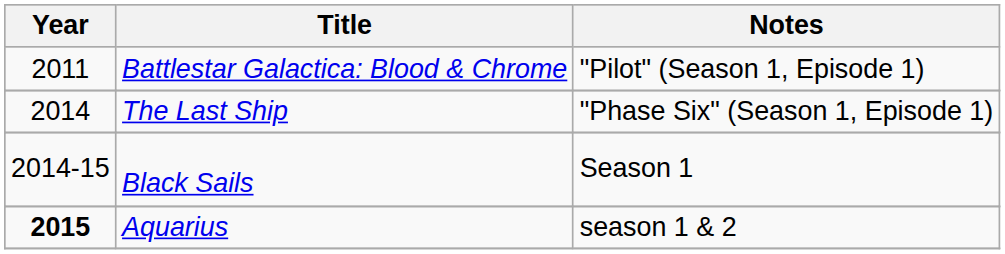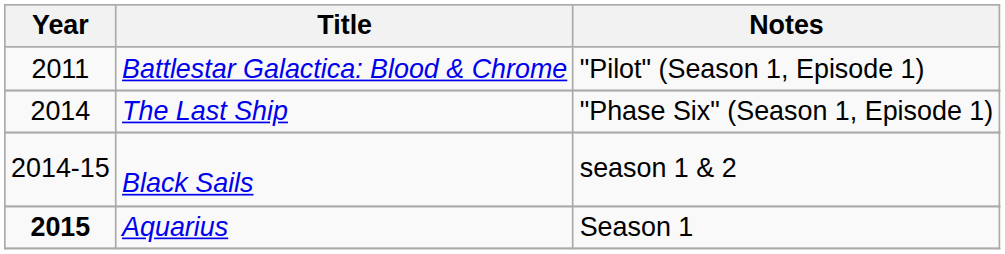 <table class="wikitable">
 <tr>
 <th rowspan="1">Year</th>
 <th rowspan="1">Title</th>
 <th rowspan="1">Notes</th>
 </tr>
 <tr align="center">
 <td align="center">2011</td>
 <td align="left"><em><a href='#'>Battlestar Galactica: Blood & Chrome</a></em></td>
 <td align="left">"Pilot" (Season 1, Episode 1)</td>
 </tr>
 <tr>
 </tr>
 <tr align="center">
 <td align="center">2014</td>
 <td align="left"><em><a href='#'>The Last Ship</a></em></td>
 <td align="left">"Phase Six" (Season 1, Episode 1)</td>
 </tr>
 <tr>
 </tr>
 <tr align="center">
 <td align="center">2014-15</td>
 <td align="left"><br><em><a href='#'>Black Sails</a></em></td>
-<td align="left">Season 1</td>
+<td align="left">season 1 & 2</td>
 </tr>
 <tr>
 </tr>
 <tr align="center">
 <td align="center"><strong>2015</strong></td>
 <td align="left"><em><a href='#'>Aquarius</a></em></td>
-<td align="left">season 1 & 2</td>
+<td align="left">Season 1</td>
 </tr>
 <tr>
 </tr>
 </table>
